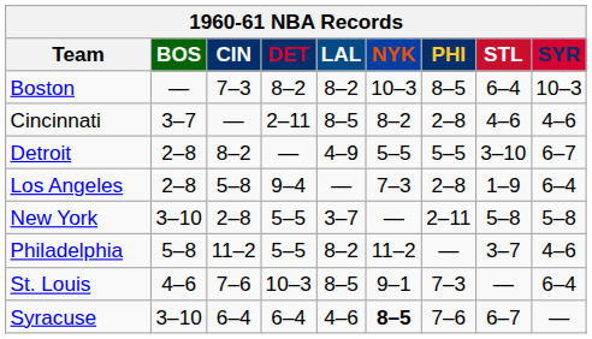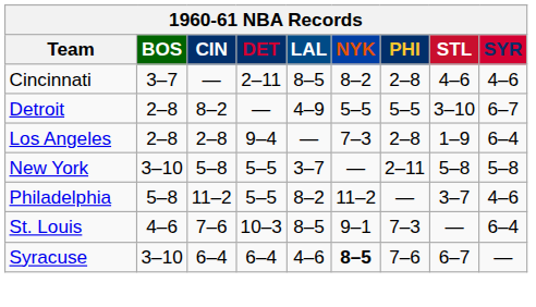 <table class="wikitable" style="font-size:95%; text-align:center;">
 <tr>
 <th colspan=9>1960-61 NBA Records</th>
 </tr>
 <tr>
 <th width=100>Team</th>
 <th style="background:#006400;color:#FFFFFF;width=35">BOS</th>
 <th style="background:#012F6B;color:#FFFFFF;width=35">CIN</th>
 <th style="background:#012F6B;color:#D40032;width=35">DET</th>
 <th style="background:#004B87;color:#FFFFFF;width=35">LAL</th>
 <th style="background:#003EA4;color:#E45206;width=35">NYK</th>
 <th style="background:#012F6B;color:#FEC72E;width=35">PHI</th>
 <th style="background:#C90F2E;color:#FFFFFF;width=35">STL</th>
 <th style="background:#D40032;color:#022E6B;width=35">SYR</th>
-</tr>
-<tr>
-<td style="text-align:left;"><a href='#'>Boston</a></td>
-<td>—</td>
-<td>7–3</td>
-<td>8–2</td>
-<td>8–2</td>
-<td>10–3</td>
-<td>8–5</td>
-<td>6–4</td>
-<td>10–3</td>
 </tr>
 <tr>
 <td style="text-align:left;">Cincinnati</td>
 <td>3–7</td>
 <td>—</td>
 <td>2–11</td>
 <td>8–5</td>
 <td>8–2</td>
 <td>2–8</td>
 <td>4–6</td>
 <td>4–6</td>
 </tr>
 <tr>
 <td style="text-align:left;"><a href='#'>Detroit</a></td>
 <td>2–8</td>
 <td>8–2</td>
 <td>—</td>
 <td>4–9</td>
 <td>5–5</td>
 <td>5–5</td>
 <td>3–10</td>
 <td>6–7</td>
 </tr>
 <tr>
 <td style="text-align:left;"><a href='#'>Los Angeles</a></td>
 <td>2–8</td>
-<td>5–8</td>
+<td>2–8</td>
 <td>9–4</td>
 <td>—</td>
 <td>7–3</td>
 <td>2–8</td>
 <td>1–9</td>
 <td>6–4</td>
 </tr>
 <tr>
 <td style="text-align:left;"><a href='#'>New York</a></td>
 <td>3–10</td>
-<td>2–8</td>
+<td>5–8</td>
 <td>5–5</td>
 <td>3–7</td>
 <td>—</td>
 <td>2–11</td>
 <td>5–8</td>
 <td>5–8</td>
 </tr>
 <tr>
 <td style="text-align:left;"><a href='#'>Philadelphia</a></td>
 <td>5–8</td>
 <td>11–2</td>
 <td>5–5</td>
 <td>8–2</td>
 <td>11–2</td>
 <td>—</td>
 <td>3–7</td>
 <td>4–6</td>
 </tr>
 <tr>
 <td style="text-align:left;"><a href='#'>St. Louis</a></td>
 <td>4–6</td>
 <td>7–6</td>
 <td>10–3</td>
 <td>8–5</td>
 <td>9–1</td>
 <td>7–3</td>
 <td>—</td>
 <td>6–4</td>
 </tr>
 <tr>
 <td style="text-align:left;"><a href='#'>Syracuse</a></td>
 <td>3–10</td>
 <td>6–4</td>
 <td>6–4</td>
 <td>4–6</td>
 <td><strong>8–5</strong></td>
 <td>7–6</td>
 <td>6–7</td>
 <td>—</td>
 </tr>
 </table>
